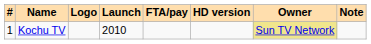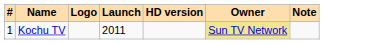 <table class="wikitable sortable">
 <tr>
 <th style="background-color:navajowhite">#</th>
 <th style="background-color:navajowhite">Name</th>
 <th style="background-color:navajowhite">Logo</th>
 <th style="background-color:navajowhite">Launch</th>
-<th style="background-color:navajowhite">FTA/pay</th>
 <th style="background-color:navajowhite">HD version</th>
 <th style="background-color:navajowhite">Owner</th>
 <th style="background-color:navajowhite">Note</th>
 </tr>
 <tr>
 <td>1</td>
 <td><a href='#'>Kochu TV</a></td>
 <td></td>
-<td>2010</td>
-<td></td>
+<td>2011</td>
 <td></td>
 <td style="background: khaki;"><a href='#'>Sun TV Network</a></td>
 <td></td>
 </tr>
 </table>
